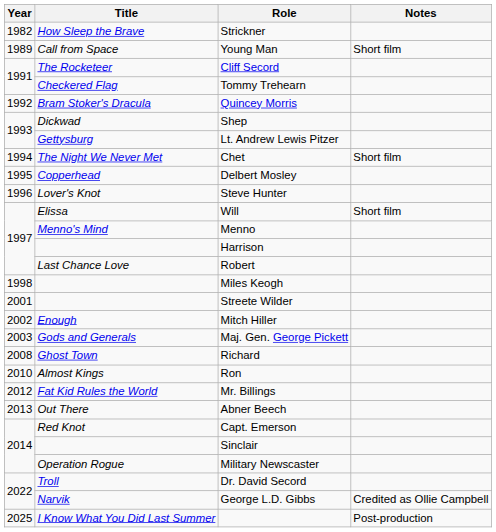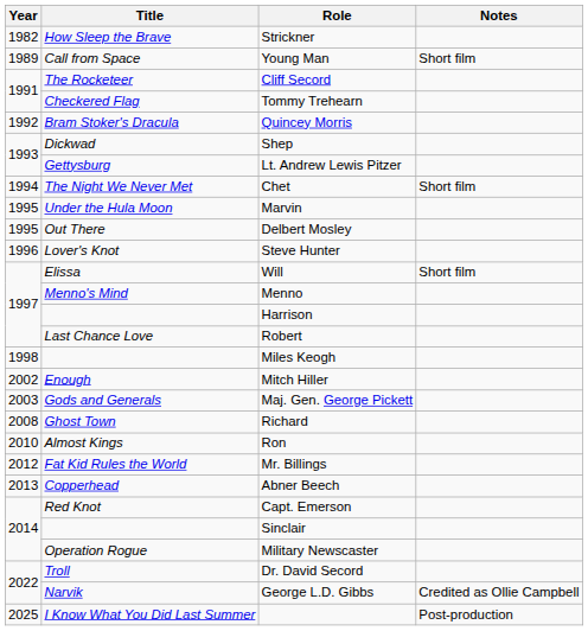 <table class="wikitable sortable">
 <tr>
 <th>Year</th>
 <th>Title</th>
 <th>Role</th>
 <th class="unsortable">Notes</th>
 </tr>
 <tr>
 <td>1982</td>
 <td><em><a href='#'>How Sleep the Brave</a></em></td>
 <td>Strickner</td>
 <td></td>
 </tr>
 <tr>
 <td>1989</td>
 <td><em>Call from Space</em></td>
 <td>Young Man</td>
 <td>Short film</td>
 </tr>
 <tr>
 <td rowspan=2>1991</td>
 <td><em><a href='#'>The Rocketeer</a></em></td>
 <td><a href='#'>Cliff Secord</a></td>
 <td></td>
 </tr>
 <tr>
 <td><em><a href='#'>Checkered Flag</a></em></td>
 <td>Tommy Trehearn</td>
 <td></td>
 </tr>
 <tr>
 <td>1992</td>
 <td><em><a href='#'>Bram Stoker's Dracula</a></em></td>
 <td><a href='#'>Quincey Morris</a></td>
 <td></td>
 </tr>
 <tr>
 <td rowspan=2>1993</td>
 <td><em>Dickwad</em></td>
 <td>Shep</td>
 <td></td>
 </tr>
 <tr>
 <td><em><a href='#'>Gettysburg</a></em></td>
 <td>Lt. Andrew Lewis Pitzer</td>
 <td></td>
 </tr>
 <tr>
 <td>1994</td>
 <td><em><a href='#'>The Night We Never Met</a></em></td>
 <td>Chet</td>
 <td>Short film</td>
 </tr>
 <tr>
 <td>1995</td>
-<td><em><a href='#'>Copperhead</a></em></td>
+<td><em><a href='#'>Under the Hula Moon</a></em></td>
+<td>Marvin</td>
+<td></td>
+</tr>
+<tr>
+<td>1995</td>
+<td><em>Out There</em></td>
 <td>Delbert Mosley</td>
 <td></td>
 </tr>
 <tr>
 <td>1996</td>
 <td><em>Lover's Knot</em></td>
 <td>Steve Hunter</td>
 <td></td>
 </tr>
 <tr>
 <td rowspan=4>1997</td>
 <td><em>Elissa</em></td>
 <td>Will</td>
 <td>Short film</td>
 </tr>
 <tr>
 <td><em><a href='#'>Menno's Mind</a></em></td>
 <td>Menno</td>
 <td></td>
 </tr>
 <tr>
 <td><em></em></td>
 <td>Harrison</td>
 <td></td>
 </tr>
 <tr>
 <td><em>Last Chance Love</em></td>
 <td>Robert</td>
 <td></td>
 </tr>
 <tr>
 <td>1998</td>
 <td><em></em></td>
 <td>Miles Keogh</td>
 <td></td>
 </tr>
 <tr>
-<td>2001</td>
-<td><em></em></td>
-<td>Streete Wilder</td>
-<td></td>
-</tr>
-<tr>
 <td>2002</td>
 <td><em><a href='#'>Enough</a></em></td>
 <td>Mitch Hiller</td>
 <td></td>
 </tr>
 <tr>
 <td>2003</td>
 <td><em><a href='#'>Gods and Generals</a></em></td>
 <td>Maj. Gen. <a href='#'>George Pickett</a></td>
 <td></td>
 </tr>
 <tr>
 <td>2008</td>
 <td><em><a href='#'>Ghost Town</a></em></td>
 <td>Richard</td>
 <td></td>
 </tr>
 <tr>
 <td>2010</td>
 <td><em>Almost Kings</em></td>
 <td>Ron</td>
 <td></td>
 </tr>
 <tr>
 <td>2012</td>
 <td><em><a href='#'>Fat Kid Rules the World</a></em></td>
 <td>Mr. Billings</td>
 <td></td>
 </tr>
 <tr>
 <td>2013</td>
-<td><em>Out There</em></td>
+<td><em><a href='#'>Copperhead</a></em></td>
 <td>Abner Beech</td>
 <td></td>
 </tr>
 <tr>
 <td rowspan=3>2014</td>
 <td><em>Red Knot</em></td>
 <td>Capt. Emerson</td>
 <td></td>
 </tr>
 <tr>
 <td><em></em></td>
 <td>Sinclair</td>
 <td></td>
 </tr>
 <tr>
 <td><em>Operation Rogue</em></td>
 <td>Military Newscaster</td>
 <td></td>
 </tr>
 <tr>
 <td rowspan=2>2022</td>
 <td><em><a href='#'>Troll</a></em></td>
 <td>Dr. David Secord</td>
 <td></td>
 </tr>
 <tr>
 <td><em><a href='#'>Narvik</a></em></td>
 <td>George L.D. Gibbs</td>
 <td>Credited as Ollie Campbell</td>
 </tr>
 <tr>
 <td>2025</td>
 <td><em><a href='#'>I Know What You Did Last Summer</a></em></td>
 <td></td>
 <td>Post-production</td>
 </tr>
 </table>
